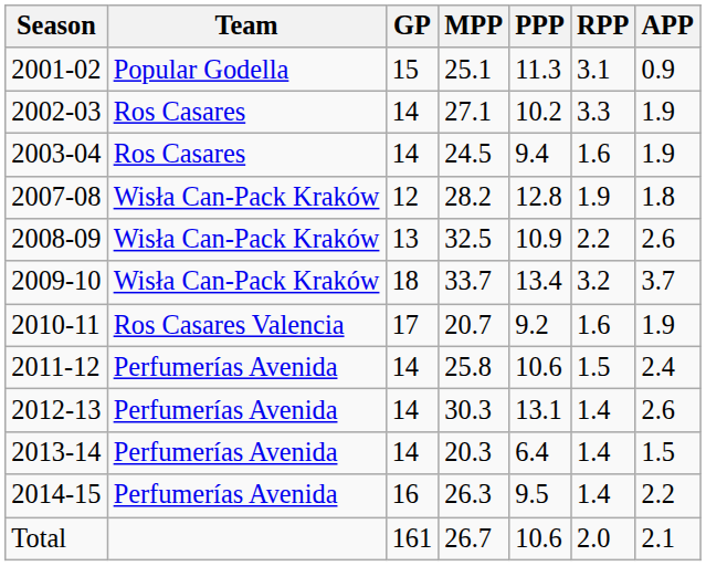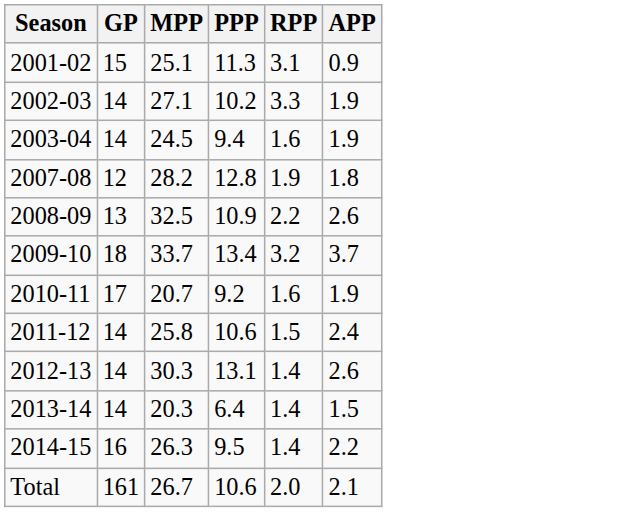 <table class="wikitable">
 <tr>
 <th>Season</th>
-<th>Team</th>
 <th>GP</th>
 <th>MPP</th>
 <th>PPP</th>
 <th>RPP</th>
 <th>APP</th>
 </tr>
 <tr>
 <td>2001-02</td>
-<td> <a href='#'>Popular Godella</a></td>
 <td>15</td>
 <td>25.1</td>
 <td>11.3</td>
 <td>3.1</td>
 <td>0.9</td>
 </tr>
 <tr>
 <td>2002-03</td>
-<td> <a href='#'>Ros Casares</a></td>
 <td>14</td>
 <td>27.1</td>
 <td>10.2</td>
 <td>3.3</td>
 <td>1.9</td>
 </tr>
 <tr>
 <td>2003-04</td>
-<td> <a href='#'>Ros Casares</a></td>
 <td>14</td>
 <td>24.5</td>
 <td>9.4</td>
 <td>1.6</td>
 <td>1.9</td>
 </tr>
 <tr>
 <td>2007-08</td>
-<td> <a href='#'>Wisła Can-Pack Kraków</a></td>
 <td>12</td>
 <td>28.2</td>
 <td>12.8</td>
 <td>1.9</td>
 <td>1.8</td>
 </tr>
 <tr>
 <td>2008-09</td>
-<td> <a href='#'>Wisła Can-Pack Kraków</a></td>
 <td>13</td>
 <td>32.5</td>
 <td>10.9</td>
 <td>2.2</td>
 <td>2.6</td>
 </tr>
 <tr>
 <td>2009-10</td>
-<td> <a href='#'>Wisła Can-Pack Kraków</a></td>
 <td>18</td>
 <td>33.7</td>
 <td>13.4</td>
 <td>3.2</td>
 <td>3.7</td>
 </tr>
 <tr>
 <td>2010-11</td>
-<td> <a href='#'>Ros Casares Valencia</a></td>
 <td>17</td>
 <td>20.7</td>
 <td>9.2</td>
 <td>1.6</td>
 <td>1.9</td>
 </tr>
 <tr>
 <td>2011-12</td>
-<td> <a href='#'>Perfumerías Avenida</a></td>
 <td>14</td>
 <td>25.8</td>
 <td>10.6</td>
 <td>1.5</td>
 <td>2.4</td>
 </tr>
 <tr>
 <td>2012-13</td>
-<td> <a href='#'>Perfumerías Avenida</a></td>
 <td>14</td>
 <td>30.3</td>
 <td>13.1</td>
 <td>1.4</td>
 <td>2.6</td>
 </tr>
 <tr>
 <td>2013-14</td>
-<td> <a href='#'>Perfumerías Avenida</a></td>
 <td>14</td>
 <td>20.3</td>
 <td>6.4</td>
 <td>1.4</td>
 <td>1.5</td>
 </tr>
 <tr>
 <td>2014-15</td>
-<td> <a href='#'>Perfumerías Avenida</a></td>
 <td>16</td>
 <td>26.3</td>
 <td>9.5</td>
 <td>1.4</td>
 <td>2.2</td>
 </tr>
 <tr>
 <td>Total</td>
-<td></td>
 <td>161</td>
 <td>26.7</td>
 <td>10.6</td>
 <td>2.0</td>
 <td>2.1</td>
 </tr>
 </table>
